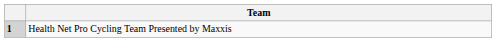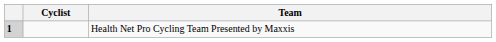 <table class=wikitable style="font-size:90%" width="80%">
 <tr style="background:#ccccff;">
 <th></th>
+<th>Cyclist</th>
 <th>Team</th>
 </tr>
 <tr>
 <td style="background: lightgrey;"><strong>1</strong></td>
+<td></td>
 <td>Health Net Pro Cycling Team Presented by Maxxis</td>
 </tr>
 </table>
